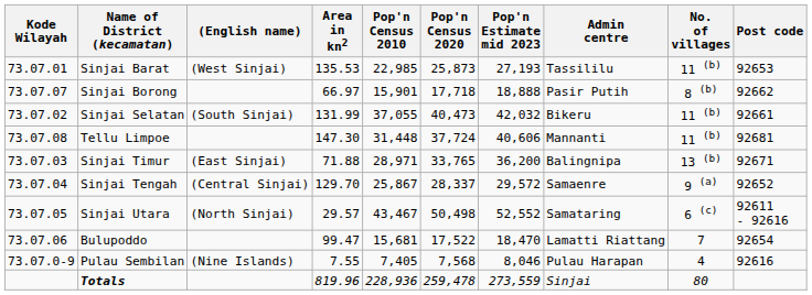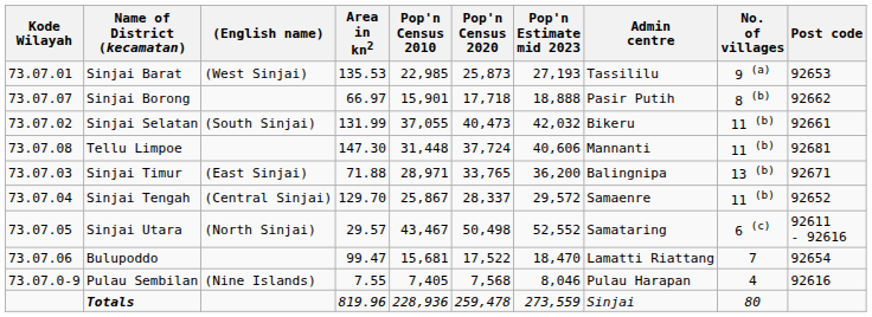 <table class="sortable wikitable">
 <tr>
 <th>Kode <br>Wilayah</th>
 <th>Name of<br>District<br>(<em>kecamatan</em>)</th>
 <th>(English name)</th>
 <th>Area<br>in<br>kn<sup>2</sup></th>
 <th>Pop'n<br>Census<br>2010</th>
 <th>Pop'n<br>Census<br>2020</th>
 <th>Pop'n<br>Estimate<br>mid 2023</th>
 <th>Admin<br>centre</th>
 <th>No.<br>of<br>villages</th>
 <th>Post code</th>
 </tr>
 <tr>
 <td>73.07.01</td>
 <td>Sinjai Barat</td>
 <td>(West Sinjai)</td>
 <td align="right">135.53</td>
 <td align="right">22,985</td>
 <td align="right">25,873</td>
 <td align="right">27,193</td>
 <td>Tassililu</td>
-<td align="center">11 <sup>(b)</sup></td>
+<td align="center">9 <sup>(a)</sup></td>
 <td>92653</td>
 </tr>
 <tr>
 <td>73.07.07</td>
 <td>Sinjai Borong</td>
 <td></td>
 <td align="right">66.97</td>
 <td align="right">15,901</td>
 <td align="right">17,718</td>
 <td align="right">18,888</td>
 <td>Pasir Putih</td>
 <td align="center">8 <sup>(b)</sup></td>
 <td>92662</td>
 </tr>
 <tr>
 <td>73.07.02</td>
 <td>Sinjai Selatan</td>
 <td>(South Sinjai)</td>
 <td align="right">131.99</td>
 <td align="right">37,055</td>
 <td align="right">40,473</td>
 <td align="right">42,032</td>
 <td>Bikeru</td>
 <td align="center">11 <sup>(b)</sup></td>
 <td>92661</td>
 </tr>
 <tr>
 <td>73.07.08</td>
 <td>Tellu Limpoe</td>
 <td></td>
 <td align="right">147.30</td>
 <td align="right">31,448</td>
 <td align="right">37,724</td>
 <td align="right">40,606</td>
 <td>Mannanti</td>
 <td align="center">11 <sup>(b)</sup></td>
 <td>92681</td>
 </tr>
 <tr>
 <td>73.07.03</td>
 <td>Sinjai Timur</td>
 <td>(East Sinjai)</td>
 <td align="right">71.88</td>
 <td align="right">28,971</td>
 <td align="right">33,765</td>
 <td align="right">36,200</td>
 <td>Balingnipa</td>
 <td align="center">13 <sup>(b)</sup></td>
 <td>92671</td>
 </tr>
 <tr>
 <td>73.07.04</td>
 <td>Sinjai Tengah</td>
 <td>(Central Sinjai)</td>
 <td align="right">129.70</td>
 <td align="right">25,867</td>
 <td align="right">28,337</td>
 <td align="right">29,572</td>
 <td>Samaenre</td>
-<td align="center">9 <sup>(a)</sup></td>
+<td align="center">11 <sup>(b)</sup></td>
 <td>92652</td>
 </tr>
 <tr>
 <td>73.07.05</td>
 <td>Sinjai Utara</td>
 <td>(North Sinjai)</td>
 <td align="right">29.57</td>
 <td align="right">43,467</td>
 <td align="right">50,498</td>
 <td align="right">52,552</td>
 <td>Samataring</td>
 <td align="center">6 <sup>(c)</sup></td>
 <td>92611 <br>- 92616</td>
 </tr>
 <tr>
 <td>73.07.06</td>
 <td>Bulupoddo</td>
 <td></td>
 <td align="right">99.47</td>
 <td align="right">15,681</td>
 <td align="right">17,522</td>
 <td align="right">18,470</td>
 <td>Lamatti Riattang</td>
 <td align="center">7</td>
 <td>92654</td>
 </tr>
 <tr>
 <td>73.07.0-9</td>
 <td>Pulau Sembilan</td>
 <td>(Nine Islands)</td>
 <td align="right">7.55</td>
 <td align="right">7,405</td>
 <td align="right">7,568</td>
 <td align="right">8,046</td>
 <td>Pulau Harapan</td>
 <td align="center">4</td>
 <td>92616</td>
 </tr>
 <tr>
 <td></td>
 <td><strong><em>Totals</em></strong></td>
 <td></td>
 <td align="right"><em>819.96</em></td>
 <td align="right"><em>228,936</em></td>
 <td align="right"><em>259,478</em></td>
 <td align="right"><em>273,559</em></td>
 <td><em>Sinjai</em></td>
 <td align="center"><em>80</em></td>
 <td></td>
 </tr>
 </table>
